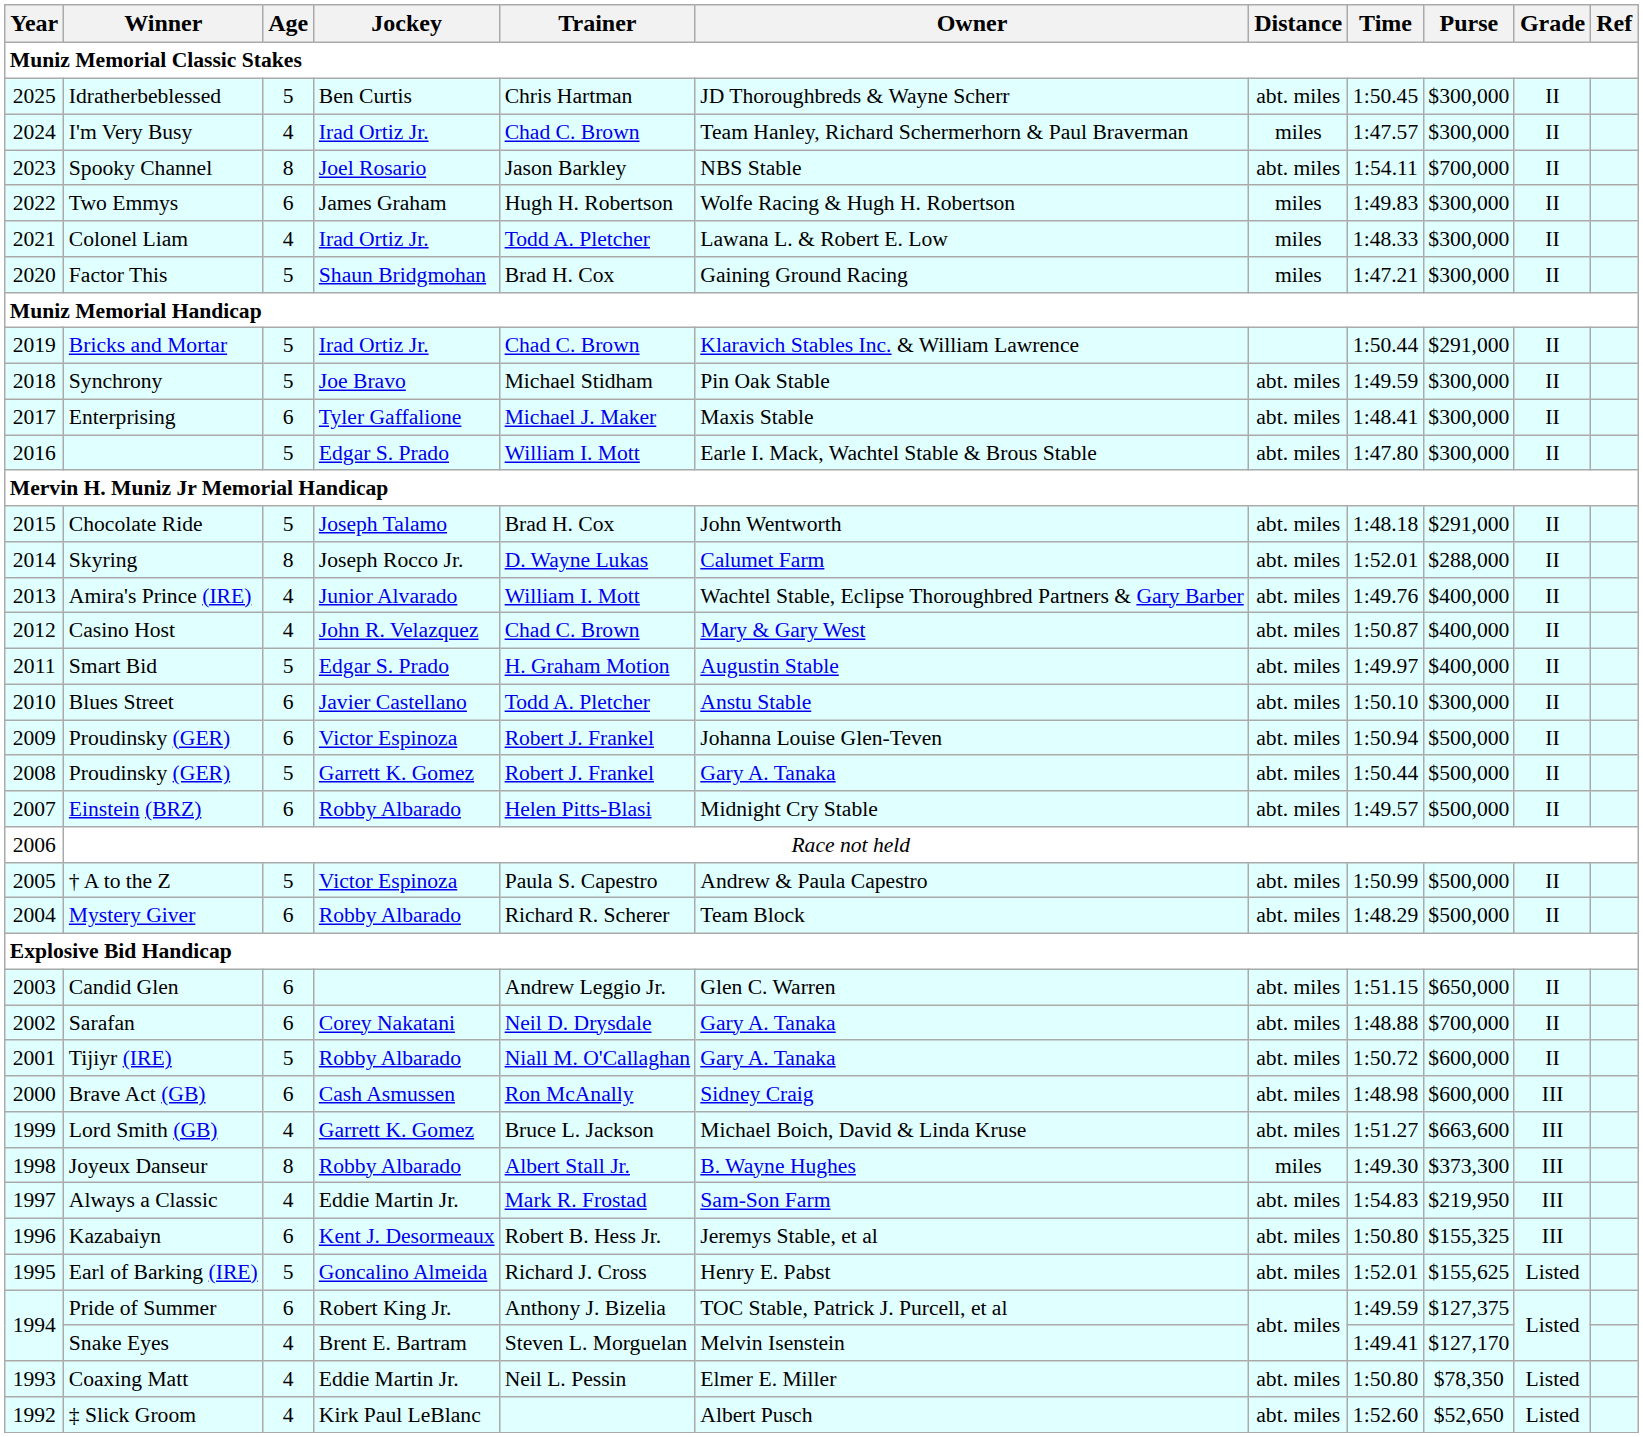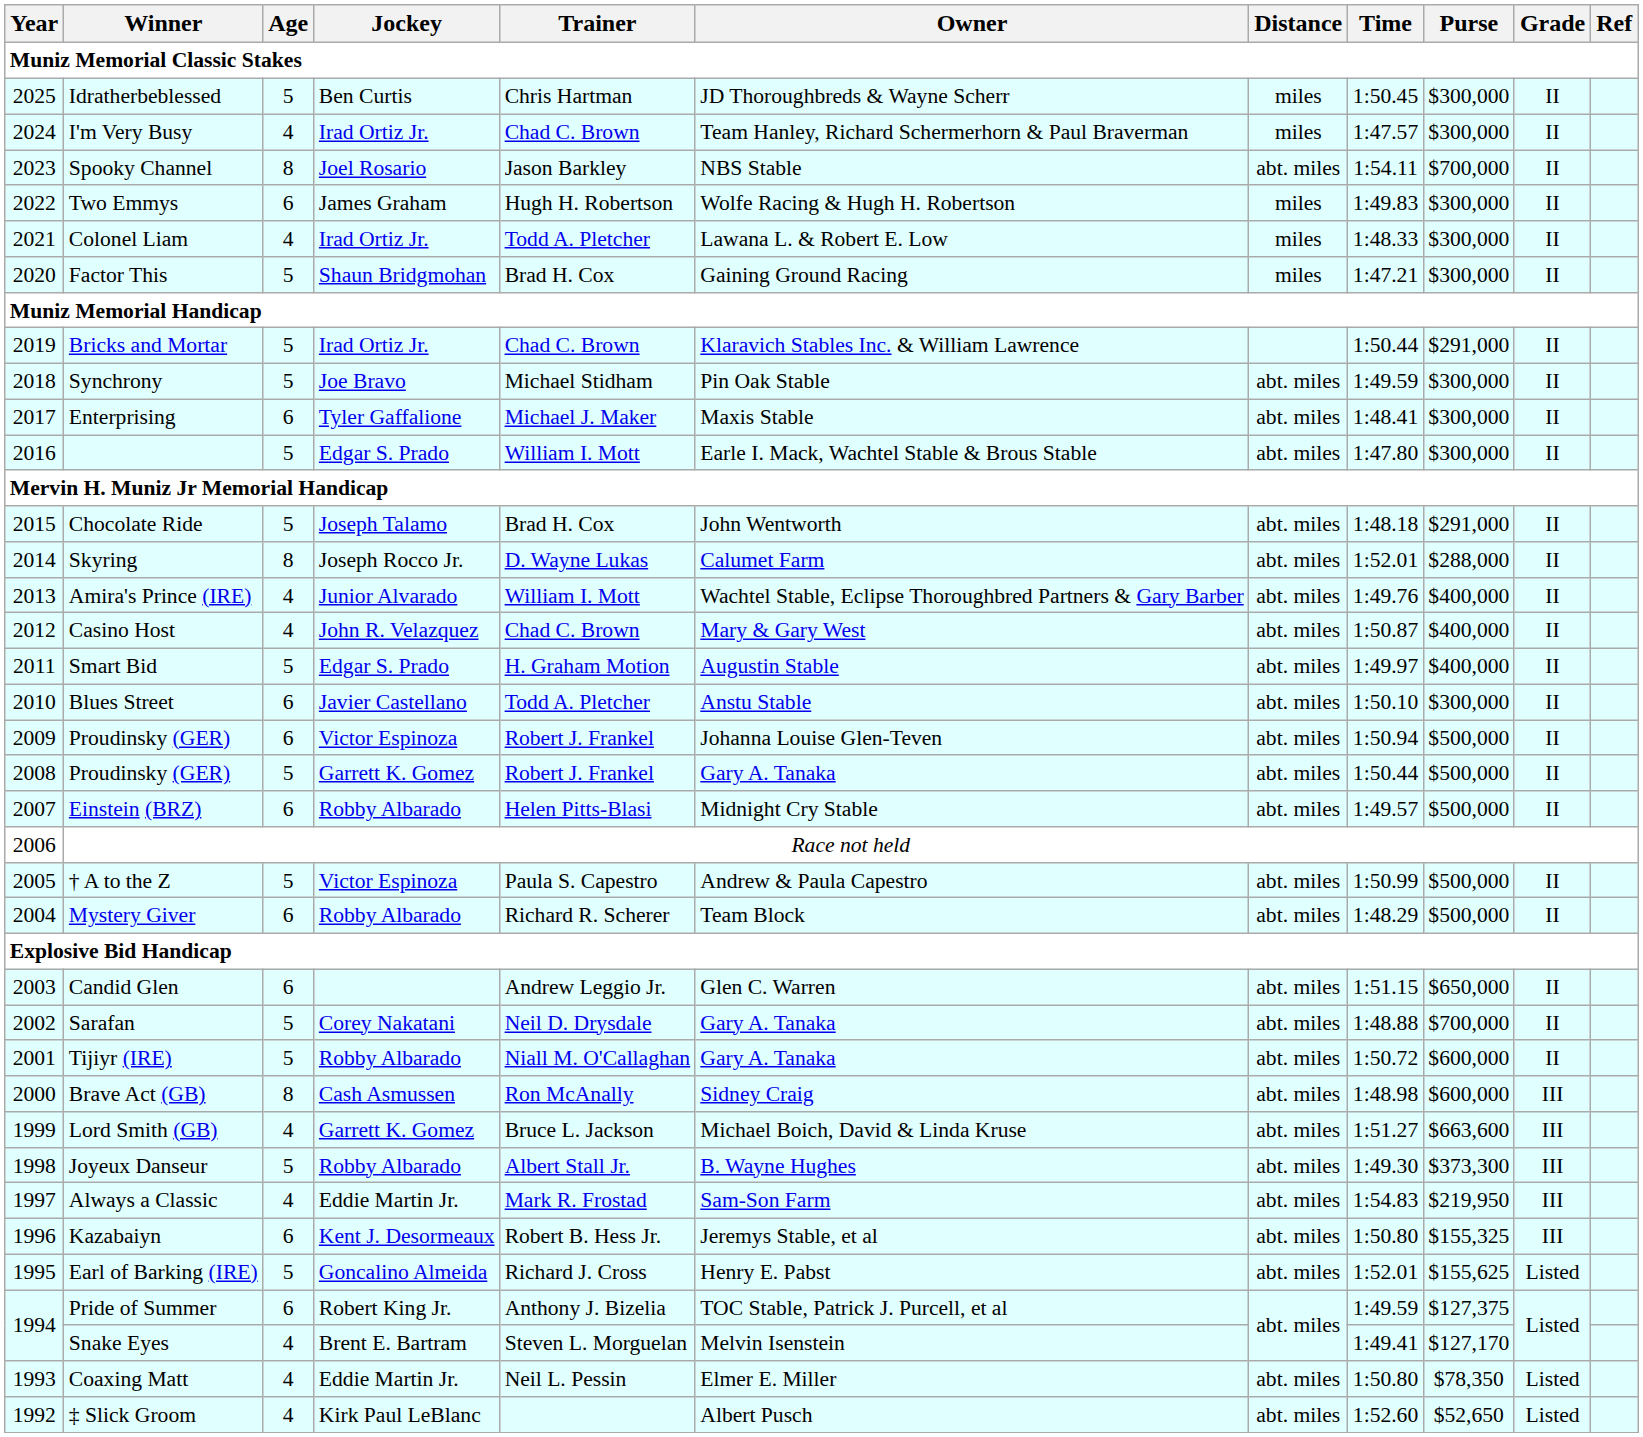 <table class="wikitable sortable">
 <tr>
 <th>Year</th>
 <th>Winner</th>
 <th>Age</th>
 <th>Jockey</th>
 <th>Trainer</th>
 <th>Owner</th>
 <th>Distance</th>
 <th>Time</th>
 <th>Purse</th>
 <th>Grade</th>
 <th>Ref</th>
 </tr>
 <tr style="font-size:90%; background-color:white">
 <td align="left" colspan=11><strong>Muniz Memorial Classic Stakes</strong></td>
 </tr>
 <tr style="font-size:90%; background-color:lightcyan">
 <td align=center>2025</td>
 <td>Idratherbeblessed</td>
 <td align=center>5</td>
 <td>Ben Curtis</td>
 <td>Chris Hartman</td>
 <td>JD Thoroughbreds & Wayne Scherr</td>
-<td align=center>abt.  miles</td>
+<td align=center> miles</td>
 <td align=center>1:50.45</td>
 <td align=center>$300,000</td>
 <td align=center>II</td>
 <td></td>
 </tr>
 <tr style="font-size:90%; background-color:lightcyan">
 <td align=center>2024</td>
 <td>I'm Very Busy</td>
 <td align=center>4</td>
 <td><a href='#'>Irad Ortiz Jr.</a></td>
 <td><a href='#'>Chad C. Brown</a></td>
 <td>Team Hanley, Richard Schermerhorn & Paul Braverman</td>
 <td align=center> miles</td>
 <td align=center>1:47.57</td>
 <td align=center>$300,000</td>
 <td align=center>II</td>
 <td></td>
 </tr>
 <tr style="font-size:90%; background-color:lightcyan">
 <td align=center>2023</td>
 <td>Spooky Channel</td>
 <td align=center>8</td>
 <td><a href='#'>Joel Rosario</a></td>
 <td>Jason Barkley</td>
 <td>NBS Stable</td>
 <td align=center>abt.  miles</td>
 <td align=center>1:54.11</td>
 <td align=center>$700,000</td>
 <td align=center>II</td>
 <td></td>
 </tr>
 <tr style="font-size:90%; background-color:lightcyan">
 <td align=center>2022</td>
 <td>Two Emmys</td>
 <td align=center>6</td>
 <td>James Graham</td>
 <td>Hugh H. Robertson</td>
 <td>Wolfe Racing & Hugh H. Robertson</td>
 <td align=center> miles</td>
 <td align=center>1:49.83</td>
 <td align=center>$300,000</td>
 <td align=center>II</td>
 <td></td>
 </tr>
 <tr style="font-size:90%; background-color:lightcyan">
 <td align=center>2021</td>
 <td>Colonel Liam</td>
 <td align=center>4</td>
 <td><a href='#'>Irad Ortiz Jr.</a></td>
 <td><a href='#'>Todd A. Pletcher</a></td>
 <td>Lawana L. & Robert E. Low</td>
 <td align=center> miles</td>
 <td align=center>1:48.33</td>
 <td align=center>$300,000</td>
 <td align=center>II</td>
 <td></td>
 </tr>
 <tr style="font-size:90%; background-color:lightcyan">
 <td align=center>2020</td>
 <td>Factor This</td>
 <td align=center>5</td>
 <td><a href='#'>Shaun Bridgmohan</a></td>
 <td>Brad H. Cox</td>
 <td>Gaining Ground Racing</td>
 <td align=center> miles</td>
 <td align=center>1:47.21</td>
 <td align=center>$300,000</td>
 <td align=center>II</td>
 <td></td>
 </tr>
 <tr style="font-size:90%; background-color:white">
 <td align="left" colspan=11><strong>Muniz Memorial Handicap</strong></td>
 </tr>
 <tr style="font-size:90%; background-color:lightcyan">
 <td align=center>2019</td>
 <td><a href='#'>Bricks and Mortar</a></td>
 <td align=center>5</td>
 <td><a href='#'>Irad Ortiz Jr.</a></td>
 <td><a href='#'>Chad C. Brown</a></td>
 <td><a href='#'>Klaravich Stables Inc.</a> & William Lawrence</td>
 <td align=center></td>
 <td align=center>1:50.44</td>
 <td align=center>$291,000</td>
 <td align=center>II</td>
 <td></td>
 </tr>
 <tr style="font-size:90%; background-color:lightcyan">
 <td align=center>2018</td>
 <td>Synchrony</td>
 <td align=center>5</td>
 <td><a href='#'>Joe Bravo</a></td>
 <td>Michael Stidham</td>
 <td>Pin Oak Stable</td>
 <td align=center>abt.  miles</td>
 <td align=center>1:49.59</td>
 <td align=center>$300,000</td>
 <td align=center>II</td>
 <td></td>
 </tr>
 <tr style="font-size:90%; background-color:lightcyan">
 <td align=center>2017</td>
 <td>Enterprising</td>
 <td align=center>6</td>
 <td><a href='#'>Tyler Gaffalione</a></td>
 <td><a href='#'>Michael J. Maker</a></td>
 <td>Maxis Stable</td>
 <td align=center>abt.  miles</td>
 <td align=center>1:48.41</td>
 <td align=center>$300,000</td>
 <td align=center>II</td>
 <td></td>
 </tr>
 <tr style="font-size:90%; background-color:lightcyan">
 <td align=center>2016</td>
 <td></td>
 <td align=center>5</td>
 <td><a href='#'>Edgar S. Prado</a></td>
 <td><a href='#'>William I. Mott</a></td>
 <td>Earle I. Mack, Wachtel Stable & Brous Stable</td>
 <td align=center>abt.  miles</td>
 <td align=center>1:47.80</td>
 <td align=center>$300,000</td>
 <td align=center>II</td>
 <td></td>
 </tr>
 <tr style="font-size:90%; background-color:white">
 <td align="left" colspan=11><strong>Mervin H. Muniz Jr Memorial Handicap</strong></td>
 </tr>
 <tr style="font-size:90%; background-color:lightcyan">
 <td align=center>2015</td>
 <td>Chocolate Ride</td>
 <td align=center>5</td>
 <td><a href='#'>Joseph Talamo</a></td>
 <td>Brad H. Cox</td>
 <td>John Wentworth</td>
 <td align=center>abt.  miles</td>
 <td align=center>1:48.18</td>
 <td align=center>$291,000</td>
 <td align=center>II</td>
 <td></td>
 </tr>
 <tr style="font-size:90%; background-color:lightcyan">
 <td align=center>2014</td>
 <td>Skyring</td>
 <td align=center>8</td>
 <td>Joseph Rocco Jr.</td>
 <td><a href='#'>D. Wayne Lukas</a></td>
 <td><a href='#'>Calumet Farm</a></td>
 <td align=center>abt.  miles</td>
 <td align=center>1:52.01</td>
 <td align=center>$288,000</td>
 <td align=center>II</td>
 <td></td>
 </tr>
 <tr style="font-size:90%; background-color:lightcyan">
 <td align=center>2013</td>
 <td>Amira's Prince <a href='#'>(IRE)</a></td>
 <td align=center>4</td>
 <td><a href='#'>Junior Alvarado</a></td>
 <td><a href='#'>William I. Mott</a></td>
 <td>Wachtel Stable, Eclipse Thoroughbred Partners & <a href='#'>Gary Barber</a></td>
 <td align=center>abt.  miles</td>
 <td align=center>1:49.76</td>
 <td align=center>$400,000</td>
 <td align=center>II</td>
 <td></td>
 </tr>
 <tr style="font-size:90%; background-color:lightcyan">
 <td align=center>2012</td>
 <td>Casino Host</td>
 <td align=center>4</td>
 <td><a href='#'>John R. Velazquez</a></td>
 <td><a href='#'>Chad C. Brown</a></td>
 <td><a href='#'>Mary & Gary West</a></td>
 <td align=center>abt.  miles</td>
 <td align=center>1:50.87</td>
 <td align=center>$400,000</td>
 <td align=center>II</td>
 <td></td>
 </tr>
 <tr style="font-size:90%; background-color:lightcyan">
 <td align=center>2011</td>
 <td>Smart Bid</td>
 <td align=center>5</td>
 <td><a href='#'>Edgar S. Prado</a></td>
 <td><a href='#'>H. Graham Motion</a></td>
 <td><a href='#'>Augustin Stable</a></td>
 <td align=center>abt.  miles</td>
 <td align=center>1:49.97</td>
 <td align=center>$400,000</td>
 <td align=center>II</td>
 <td></td>
 </tr>
 <tr style="font-size:90%; background-color:lightcyan">
 <td align=center>2010</td>
 <td>Blues Street</td>
 <td align=center>6</td>
 <td><a href='#'>Javier Castellano</a></td>
 <td><a href='#'>Todd A. Pletcher</a></td>
 <td><a href='#'>Anstu Stable</a></td>
 <td align=center>abt.  miles</td>
 <td align=center>1:50.10</td>
 <td align=center>$300,000</td>
 <td align=center>II</td>
 <td></td>
 </tr>
 <tr style="font-size:90%; background-color:lightcyan">
 <td align=center>2009</td>
 <td>Proudinsky <a href='#'>(GER)</a></td>
 <td align=center>6</td>
 <td><a href='#'>Victor Espinoza</a></td>
 <td><a href='#'>Robert J. Frankel</a></td>
 <td>Johanna Louise Glen-Teven</td>
 <td align=center>abt.  miles</td>
 <td align=center>1:50.94</td>
 <td align=center>$500,000</td>
 <td align=center>II</td>
 <td></td>
 </tr>
 <tr style="font-size:90%; background-color:lightcyan">
 <td align=center>2008</td>
 <td>Proudinsky <a href='#'>(GER)</a></td>
 <td align=center>5</td>
 <td><a href='#'>Garrett K. Gomez</a></td>
 <td><a href='#'>Robert J. Frankel</a></td>
 <td><a href='#'>Gary A. Tanaka</a></td>
 <td align=center>abt.  miles</td>
 <td align=center>1:50.44</td>
 <td align=center>$500,000</td>
 <td align=center>II</td>
 <td></td>
 </tr>
 <tr style="font-size:90%; background-color:lightcyan">
 <td align=center>2007</td>
 <td><a href='#'>Einstein</a> <a href='#'>(BRZ)</a></td>
 <td align=center>6</td>
 <td><a href='#'>Robby Albarado</a></td>
 <td><a href='#'>Helen Pitts-Blasi</a></td>
 <td>Midnight Cry Stable</td>
 <td align=center>abt.  miles</td>
 <td align=center>1:49.57</td>
 <td align=center>$500,000</td>
 <td align=center>II</td>
 <td></td>
 </tr>
 <tr style="font-size:90%; background-color:white">
 <td align="center">2006</td>
 <td align="center" colspan=10><em>Race not held</em></td>
 </tr>
 <tr style="font-size:90%; background-color:lightcyan">
 <td align=center>2005</td>
 <td>† A to the Z</td>
 <td align=center>5</td>
 <td><a href='#'>Victor Espinoza</a></td>
 <td>Paula S. Capestro</td>
 <td>Andrew & Paula Capestro</td>
 <td align=center>abt.  miles</td>
 <td align=center>1:50.99</td>
 <td align=center>$500,000</td>
 <td align=center>II</td>
 <td></td>
 </tr>
 <tr style="font-size:90%; background-color:lightcyan">
 <td align=center>2004</td>
 <td><a href='#'>Mystery Giver</a></td>
 <td align=center>6</td>
 <td><a href='#'>Robby Albarado</a></td>
 <td>Richard R. Scherer</td>
 <td>Team Block</td>
 <td align=center>abt.  miles</td>
 <td align=center>1:48.29</td>
 <td align=center>$500,000</td>
 <td align=center>II</td>
 <td></td>
 </tr>
 <tr style="font-size:90%; background-color:white">
 <td align="left" colspan=11><strong>Explosive Bid Handicap</strong></td>
 </tr>
 <tr style="font-size:90%; background-color:lightcyan">
 <td align=center>2003</td>
 <td>Candid Glen</td>
 <td align=center>6</td>
 <td></td>
 <td>Andrew Leggio Jr.</td>
 <td>Glen C. Warren</td>
 <td align=center>abt.  miles</td>
 <td align=center>1:51.15</td>
 <td align=center>$650,000</td>
 <td align=center>II</td>
 <td></td>
 </tr>
 <tr style="font-size:90%; background-color:lightcyan">
 <td align=center>2002</td>
 <td>Sarafan</td>
-<td align=center>6</td>
+<td align=center>5</td>
 <td><a href='#'>Corey Nakatani</a></td>
 <td><a href='#'>Neil D. Drysdale</a></td>
 <td><a href='#'>Gary A. Tanaka</a></td>
 <td align=center>abt.  miles</td>
 <td align=center>1:48.88</td>
 <td align=center>$700,000</td>
 <td align=center>II</td>
 <td></td>
 </tr>
 <tr style="font-size:90%; background-color:lightcyan">
 <td align=center>2001</td>
 <td>Tijiyr <a href='#'>(IRE)</a></td>
 <td align=center>5</td>
 <td><a href='#'>Robby Albarado</a></td>
 <td><a href='#'>Niall M. O'Callaghan</a></td>
 <td><a href='#'>Gary A. Tanaka</a></td>
 <td align=center>abt.  miles</td>
 <td align=center>1:50.72</td>
 <td align=center>$600,000</td>
 <td align=center>II</td>
 <td></td>
 </tr>
 <tr style="font-size:90%; background-color:lightcyan">
 <td align=center>2000</td>
 <td>Brave Act <a href='#'>(GB)</a></td>
-<td align=center>6</td>
+<td align=center>8</td>
 <td><a href='#'>Cash Asmussen</a></td>
 <td><a href='#'>Ron McAnally</a></td>
 <td><a href='#'>Sidney Craig</a></td>
 <td align=center>abt.  miles</td>
 <td align=center>1:48.98</td>
 <td align=center>$600,000</td>
 <td align=center>III</td>
 <td></td>
 </tr>
 <tr style="font-size:90%; background-color:lightcyan">
 <td align=center>1999</td>
 <td>Lord Smith <a href='#'>(GB)</a></td>
 <td align=center>4</td>
 <td><a href='#'>Garrett K. Gomez</a></td>
 <td>Bruce L. Jackson</td>
 <td>Michael Boich, David & Linda Kruse</td>
 <td align=center>abt.  miles</td>
 <td align=center>1:51.27</td>
 <td align=center>$663,600</td>
 <td align=center>III</td>
 <td></td>
 </tr>
 <tr style="font-size:90%; background-color:lightcyan">
 <td align=center>1998</td>
 <td>Joyeux Danseur</td>
-<td align=center>8</td>
+<td align=center>5</td>
 <td><a href='#'>Robby Albarado</a></td>
 <td><a href='#'>Albert Stall Jr.</a></td>
 <td><a href='#'>B. Wayne Hughes</a></td>
-<td align=center> miles</td>
+<td align=center>abt.  miles</td>
 <td align=center>1:49.30</td>
 <td align=center>$373,300</td>
 <td align=center>III</td>
 <td></td>
 </tr>
 <tr style="font-size:90%; background-color:lightcyan">
 <td align=center>1997</td>
 <td>Always a Classic</td>
 <td align=center>4</td>
 <td>Eddie Martin Jr.</td>
 <td><a href='#'>Mark R. Frostad</a></td>
 <td><a href='#'>Sam-Son Farm</a></td>
 <td align=center>abt.  miles</td>
 <td align=center>1:54.83</td>
 <td align=center>$219,950</td>
 <td align=center>III</td>
 <td></td>
 </tr>
 <tr style="font-size:90%; background-color:lightcyan">
 <td align=center>1996</td>
 <td>Kazabaiyn</td>
 <td align=center>6</td>
 <td><a href='#'>Kent J. Desormeaux</a></td>
 <td>Robert B. Hess Jr.</td>
 <td>Jeremys Stable, et al</td>
 <td align=center>abt.  miles</td>
 <td align=center>1:50.80</td>
 <td align=center>$155,325</td>
 <td align=center>III</td>
 <td></td>
 </tr>
 <tr style="font-size:90%; background-color:lightcyan">
 <td align=center>1995</td>
 <td>Earl of Barking <a href='#'>(IRE)</a></td>
 <td align=center>5</td>
 <td><a href='#'>Goncalino Almeida</a></td>
 <td>Richard J. Cross</td>
 <td>Henry E. Pabst</td>
 <td align=center>abt.  miles</td>
 <td align=center>1:52.01</td>
 <td align=center>$155,625</td>
 <td align=center>Listed</td>
 <td></td>
 </tr>
 <tr style="font-size:90%; background-color:lightcyan">
 <td align=center rowspan=2>1994</td>
 <td>Pride of Summer</td>
 <td align=center>6</td>
 <td>Robert King Jr.</td>
 <td>Anthony J. Bizelia</td>
 <td>TOC Stable, Patrick J. Purcell, et al</td>
 <td align=center rowspan=2>abt.  miles</td>
 <td align=center>1:49.59</td>
 <td align=center>$127,375</td>
 <td align=center rowspan=2>Listed</td>
 <td></td>
 </tr>
 <tr style="font-size:90%; background-color:lightcyan">
 <td>Snake Eyes</td>
 <td align=center>4</td>
 <td>Brent E. Bartram</td>
 <td>Steven L. Morguelan</td>
 <td>Melvin Isenstein</td>
 <td align=center>1:49.41</td>
 <td align=center>$127,170</td>
 <td></td>
 </tr>
 <tr style="font-size:90%; background-color:lightcyan">
 <td align=center>1993</td>
 <td>Coaxing Matt</td>
 <td align=center>4</td>
 <td>Eddie Martin Jr.</td>
 <td>Neil L. Pessin</td>
 <td>Elmer E. Miller</td>
 <td align=center>abt.  miles</td>
 <td align=center>1:50.80</td>
 <td align=center>$78,350</td>
 <td align=center>Listed</td>
 <td></td>
 </tr>
 <tr style="font-size:90%; background-color:lightcyan">
 <td align=center>1992</td>
 <td>‡ Slick Groom</td>
 <td align=center>4</td>
 <td>Kirk Paul LeBlanc</td>
 <td></td>
 <td>Albert Pusch</td>
 <td align=center>abt.  miles</td>
 <td align=center>1:52.60</td>
 <td align=center>$52,650</td>
 <td align=center>Listed</td>
 <td></td>
 </tr>
 </table>
